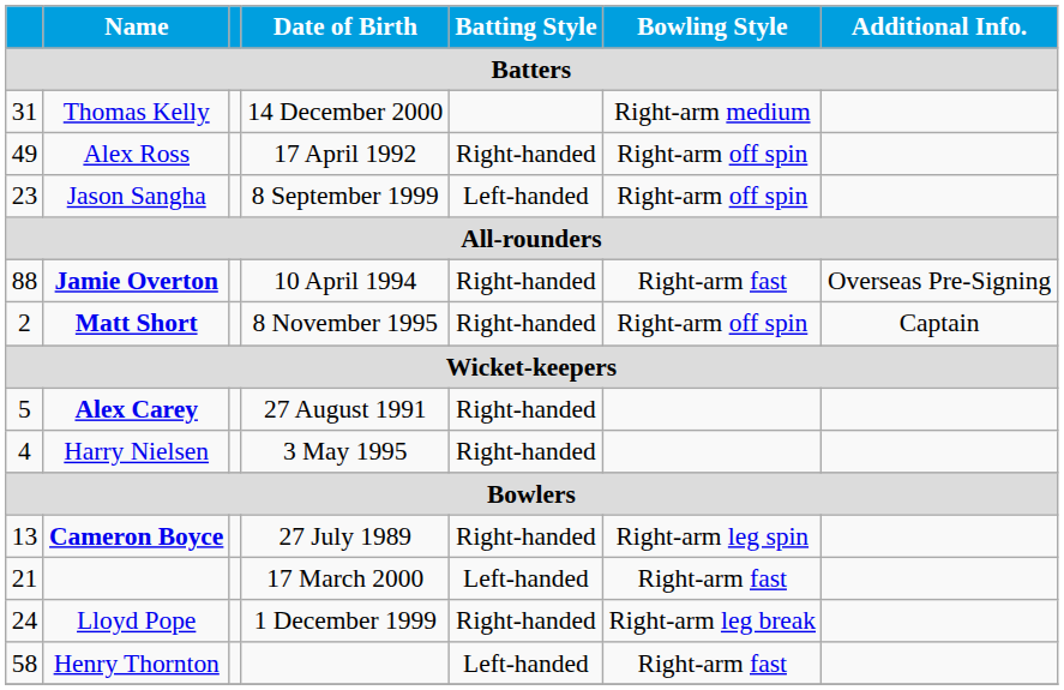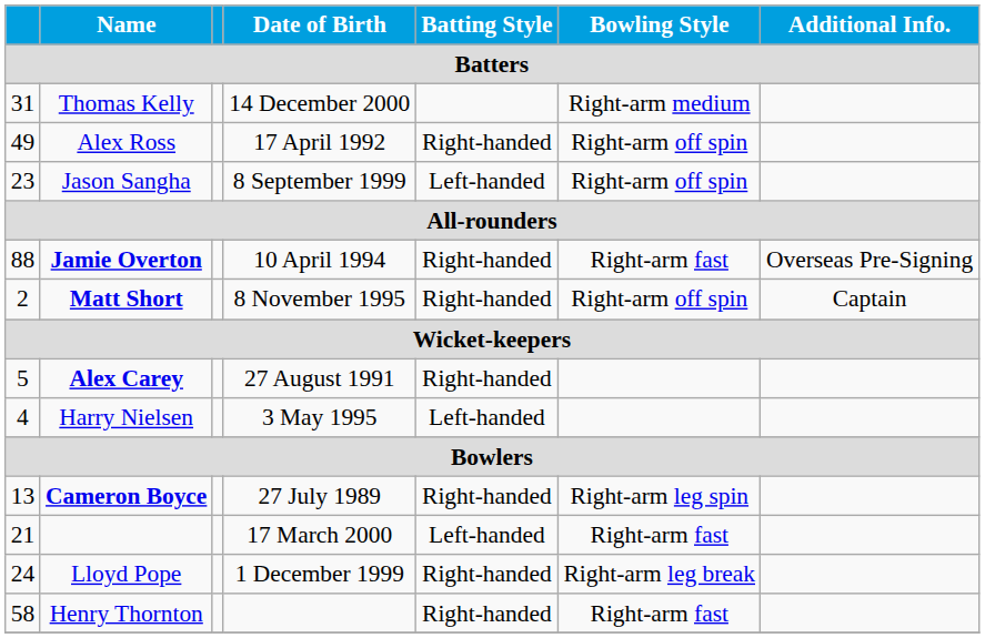 <table class="wikitable" style="font-size:95%;">
 <tr>
 <th style="background:#009FDF; color:white;"></th>
 <th style="background:#009FDF; color:white;">Name</th>
 <th style="background:#009FDF; color:white;"></th>
 <th style="background:#009FDF; color:white;">Date of Birth</th>
 <th style="background:#009FDF; color:white;">Batting Style</th>
 <th style="background:#009FDF; color:white;">Bowling Style</th>
 <th style="background:#009FDF; color:white;">Additional Info.</th>
 </tr>
 <tr>
 <th colspan="7" style="background: #DCDCDC" align=center>Batters</th>
 </tr>
 <tr style="text-align:center">
 <td>31</td>
 <td><a href='#'>Thomas Kelly</a></td>
 <td></td>
 <td>14 December 2000</td>
 <td></td>
 <td>Right-arm <a href='#'>medium</a></td>
 <td></td>
 </tr>
 <tr style="text-align:center">
 <td>49</td>
 <td><a href='#'>Alex Ross</a></td>
 <td></td>
 <td>17 April 1992</td>
 <td>Right-handed</td>
 <td>Right-arm <a href='#'>off spin</a></td>
 <td></td>
 </tr>
 <tr style="text-align:center">
 <td>23</td>
 <td><a href='#'>Jason Sangha</a></td>
 <td></td>
 <td>8 September 1999</td>
 <td>Left-handed</td>
 <td>Right-arm <a href='#'>off spin</a></td>
 <td></td>
 </tr>
 <tr>
 <th colspan="7" style="background: #DCDCDC" align=center>All-rounders</th>
 </tr>
 <tr style="text-align:center">
 <td>88</td>
 <td><strong><a href='#'>Jamie Overton</a></strong></td>
 <td></td>
 <td>10 April 1994</td>
 <td>Right-handed</td>
 <td>Right-arm <a href='#'>fast</a></td>
 <td>Overseas Pre-Signing</td>
 </tr>
 <tr style="text-align:center">
 <td>2</td>
 <td><strong><a href='#'>Matt Short</a></strong></td>
 <td></td>
 <td>8 November 1995</td>
 <td>Right-handed</td>
 <td>Right-arm <a href='#'>off spin</a></td>
 <td>Captain</td>
 </tr>
 <tr>
 <th colspan="7" style="background: #DCDCDC" align=center>Wicket-keepers</th>
 </tr>
 <tr style="text-align:center">
 <td>5</td>
 <td><strong><a href='#'>Alex Carey</a></strong></td>
 <td></td>
 <td>27 August 1991</td>
 <td>Right-handed</td>
 <td></td>
 <td></td>
 </tr>
 <tr style="text-align:center">
 <td>4</td>
 <td><a href='#'>Harry Nielsen</a></td>
 <td></td>
 <td>3 May 1995</td>
-<td>Right-handed</td>
+<td>Left-handed</td>
 <td></td>
 <td></td>
 </tr>
 <tr>
 <th colspan="7" style="background: #DCDCDC" align=center>Bowlers</th>
 </tr>
 <tr style="text-align:center">
 <td>13</td>
 <td><strong><a href='#'>Cameron Boyce</a></strong></td>
 <td></td>
 <td>27 July 1989</td>
 <td>Right-handed</td>
 <td>Right-arm <a href='#'>leg spin</a></td>
 <td></td>
 </tr>
 <tr style="text-align:center">
 <td>21</td>
 <td></td>
 <td></td>
 <td>17 March 2000</td>
 <td>Left-handed</td>
 <td>Right-arm <a href='#'>fast</a></td>
 <td></td>
 </tr>
 <tr style="text-align:center">
 <td>24</td>
 <td><a href='#'>Lloyd Pope</a></td>
 <td></td>
 <td>1 December 1999</td>
 <td>Right-handed</td>
 <td>Right-arm <a href='#'>leg break</a></td>
 <td></td>
 </tr>
 <tr style="text-align:center">
 <td>58</td>
 <td><a href='#'>Henry Thornton</a></td>
 <td></td>
 <td></td>
-<td>Left-handed</td>
+<td>Right-handed</td>
 <td>Right-arm <a href='#'>fast</a></td>
 <td></td>
 </tr>
 <tr>
 </tr>
 </table>
